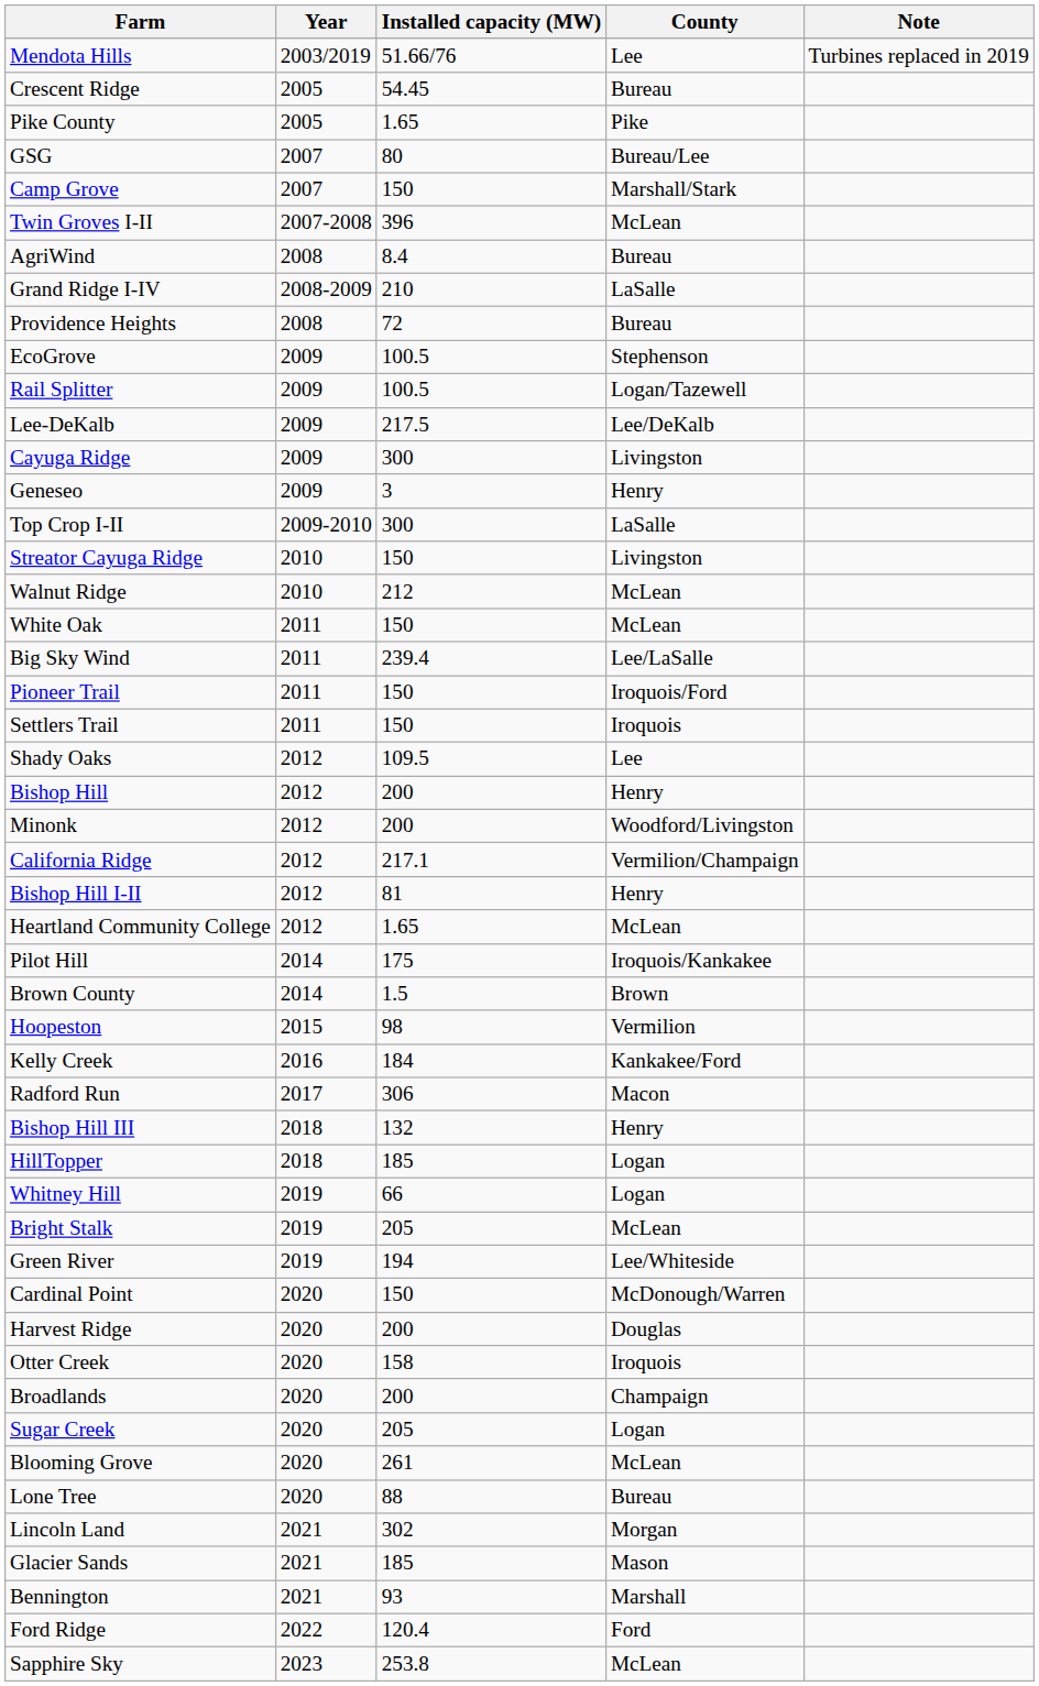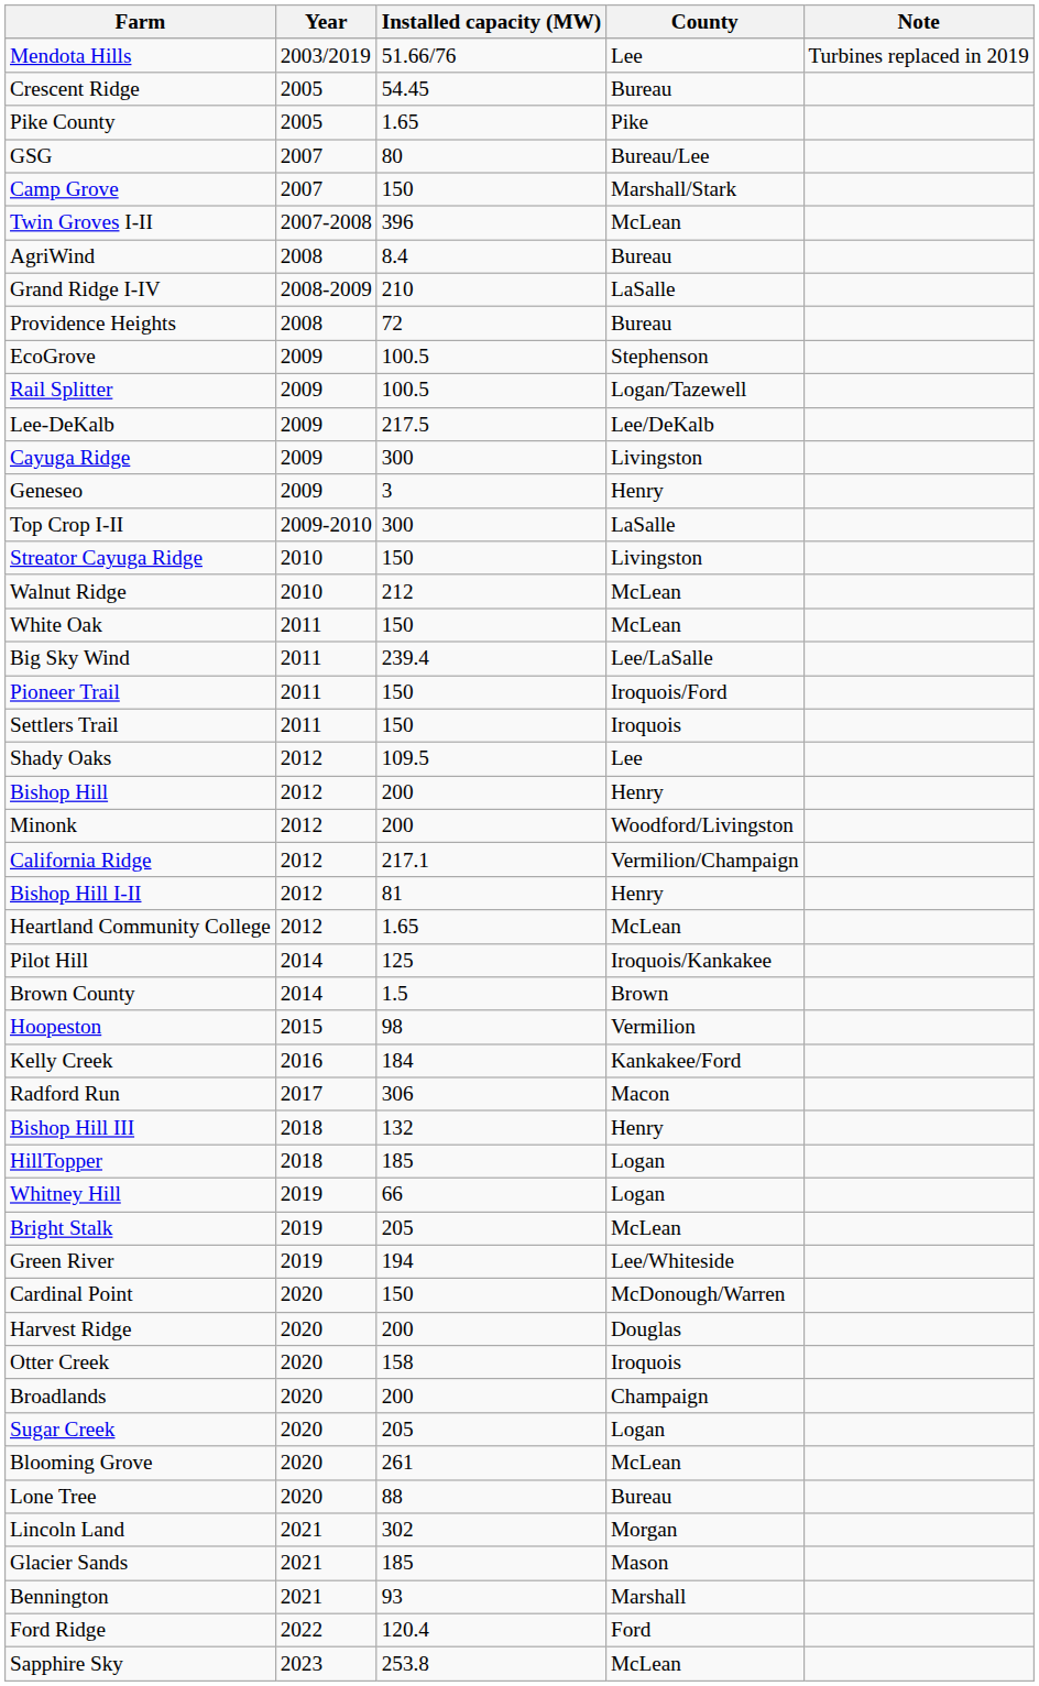 <table class="wikitable sortable">
 <tr>
 <th>Farm</th>
 <th>Year</th>
 <th>Installed capacity (MW)</th>
 <th>County</th>
 <th>Note</th>
 </tr>
 <tr>
 </tr>
 <tr>
 <td><a href='#'>Mendota Hills</a></td>
 <td>2003/2019</td>
 <td>51.66/76</td>
 <td>Lee</td>
 <td>Turbines replaced in 2019</td>
 </tr>
 <tr>
 <td>Crescent Ridge</td>
 <td>2005</td>
 <td>54.45</td>
 <td>Bureau</td>
 <td></td>
 </tr>
 <tr>
 <td>Pike County</td>
 <td>2005</td>
 <td>1.65</td>
 <td>Pike</td>
 <td></td>
 </tr>
 <tr>
 <td>GSG</td>
 <td>2007</td>
 <td>80</td>
 <td>Bureau/Lee</td>
 <td></td>
 </tr>
 <tr>
 <td><a href='#'>Camp Grove</a></td>
 <td>2007</td>
 <td>150</td>
 <td>Marshall/Stark</td>
 <td></td>
 </tr>
 <tr>
 <td><a href='#'>Twin Groves</a> I-II</td>
 <td>2007-2008</td>
 <td>396</td>
 <td>McLean</td>
 <td></td>
 </tr>
 <tr>
 <td>AgriWind</td>
 <td>2008</td>
 <td>8.4</td>
 <td>Bureau</td>
 <td></td>
 </tr>
 <tr>
 <td>Grand Ridge I-IV</td>
 <td>2008-2009</td>
 <td>210</td>
 <td>LaSalle</td>
 <td></td>
 </tr>
 <tr>
 <td>Providence Heights</td>
 <td>2008</td>
 <td>72</td>
 <td>Bureau</td>
 <td></td>
 </tr>
 <tr>
 <td>EcoGrove</td>
 <td>2009</td>
 <td>100.5</td>
 <td>Stephenson</td>
 <td></td>
 </tr>
 <tr>
 <td><a href='#'>Rail Splitter</a></td>
 <td>2009</td>
 <td>100.5</td>
 <td>Logan/Tazewell</td>
 <td></td>
 </tr>
 <tr>
 <td>Lee-DeKalb</td>
 <td>2009</td>
 <td>217.5</td>
 <td>Lee/DeKalb</td>
 <td></td>
 </tr>
 <tr>
 <td><a href='#'>Cayuga Ridge</a></td>
 <td>2009</td>
 <td>300</td>
 <td>Livingston</td>
 <td></td>
 </tr>
 <tr>
 <td>Geneseo</td>
 <td>2009</td>
 <td>3</td>
 <td>Henry</td>
 <td></td>
 </tr>
 <tr>
 <td>Top Crop I-II</td>
 <td>2009-2010</td>
 <td>300</td>
 <td>LaSalle</td>
 <td></td>
 </tr>
 <tr>
 <td><a href='#'>Streator Cayuga Ridge</a></td>
 <td>2010</td>
 <td>150</td>
 <td>Livingston</td>
 <td></td>
 </tr>
 <tr>
 <td>Walnut Ridge</td>
 <td>2010</td>
 <td>212</td>
 <td>McLean</td>
 <td></td>
 </tr>
 <tr>
 <td>White Oak</td>
 <td>2011</td>
 <td>150</td>
 <td>McLean</td>
 <td></td>
 </tr>
 <tr>
 <td>Big Sky Wind</td>
 <td>2011</td>
 <td>239.4</td>
 <td>Lee/LaSalle</td>
 <td></td>
 </tr>
 <tr>
 <td><a href='#'>Pioneer Trail</a></td>
 <td>2011</td>
 <td>150</td>
 <td>Iroquois/Ford</td>
 <td></td>
 </tr>
 <tr>
 <td>Settlers Trail</td>
 <td>2011</td>
 <td>150</td>
 <td>Iroquois</td>
 <td></td>
 </tr>
 <tr>
 <td>Shady Oaks</td>
 <td>2012</td>
 <td>109.5</td>
 <td>Lee</td>
 <td></td>
 </tr>
 <tr>
 <td><a href='#'>Bishop Hill</a></td>
 <td>2012</td>
 <td>200</td>
 <td>Henry</td>
 <td></td>
 </tr>
 <tr>
 <td>Minonk</td>
 <td>2012</td>
 <td>200</td>
 <td>Woodford/Livingston</td>
 <td></td>
 </tr>
 <tr>
 <td><a href='#'>California Ridge</a></td>
 <td>2012</td>
 <td>217.1</td>
 <td>Vermilion/Champaign</td>
 <td></td>
 </tr>
 <tr>
 <td><a href='#'>Bishop Hill I-II</a></td>
 <td>2012</td>
 <td>81</td>
 <td>Henry</td>
 <td></td>
 </tr>
 <tr>
 <td>Heartland Community College</td>
 <td>2012</td>
 <td>1.65</td>
 <td>McLean</td>
 <td></td>
 </tr>
 <tr>
 <td>Pilot Hill</td>
 <td>2014</td>
-<td>175</td>
+<td>125</td>
 <td>Iroquois/Kankakee</td>
 <td></td>
 </tr>
 <tr>
 <td>Brown County</td>
 <td>2014</td>
 <td>1.5</td>
 <td>Brown</td>
 <td></td>
 </tr>
 <tr>
 <td><a href='#'>Hoopeston</a></td>
 <td>2015</td>
 <td>98</td>
 <td>Vermilion</td>
 <td></td>
 </tr>
 <tr>
 <td>Kelly Creek</td>
 <td>2016</td>
 <td>184</td>
 <td>Kankakee/Ford</td>
 <td></td>
 </tr>
 <tr>
 <td>Radford Run</td>
 <td>2017</td>
 <td>306</td>
 <td>Macon</td>
 <td></td>
 </tr>
 <tr>
 <td><a href='#'>Bishop Hill III</a></td>
 <td>2018</td>
 <td>132</td>
 <td>Henry</td>
 <td></td>
 </tr>
 <tr>
 <td><a href='#'>HillTopper</a></td>
 <td>2018</td>
 <td>185</td>
 <td>Logan</td>
 <td></td>
 </tr>
 <tr>
 <td><a href='#'>Whitney Hill</a></td>
 <td>2019</td>
 <td>66</td>
 <td>Logan</td>
 <td></td>
 </tr>
 <tr>
 <td><a href='#'>Bright Stalk</a></td>
 <td>2019</td>
 <td>205</td>
 <td>McLean</td>
 <td></td>
 </tr>
 <tr>
 <td>Green River</td>
 <td>2019</td>
 <td>194</td>
 <td>Lee/Whiteside</td>
 <td></td>
 </tr>
 <tr>
 <td>Cardinal Point</td>
 <td>2020</td>
 <td>150</td>
 <td>McDonough/Warren</td>
 <td></td>
 </tr>
 <tr>
 <td>Harvest Ridge</td>
 <td>2020</td>
 <td>200</td>
 <td>Douglas</td>
 <td></td>
 </tr>
 <tr>
 <td>Otter Creek</td>
 <td>2020</td>
 <td>158</td>
 <td>Iroquois</td>
 <td></td>
 </tr>
 <tr>
 <td>Broadlands</td>
 <td>2020</td>
 <td>200</td>
 <td>Champaign</td>
 <td></td>
 </tr>
 <tr>
 <td><a href='#'>Sugar Creek</a></td>
 <td>2020</td>
 <td>205</td>
 <td>Logan</td>
 <td></td>
 </tr>
 <tr>
 <td>Blooming Grove</td>
 <td>2020</td>
 <td>261</td>
 <td>McLean</td>
 <td></td>
 </tr>
 <tr>
 <td>Lone Tree</td>
 <td>2020</td>
 <td>88</td>
 <td>Bureau</td>
 <td></td>
 </tr>
 <tr>
 <td>Lincoln Land</td>
 <td>2021</td>
 <td>302</td>
 <td>Morgan</td>
 <td></td>
 </tr>
 <tr>
 <td>Glacier Sands</td>
 <td>2021</td>
 <td>185</td>
 <td>Mason </td>
 <td></td>
 </tr>
 <tr>
 <td>Bennington</td>
 <td>2021</td>
 <td>93</td>
 <td>Marshall</td>
 <td></td>
 </tr>
 <tr>
 <td>Ford Ridge</td>
 <td>2022</td>
 <td>120.4</td>
 <td>Ford</td>
 <td></td>
 </tr>
 <tr>
 <td>Sapphire Sky</td>
 <td>2023</td>
 <td>253.8</td>
 <td>McLean</td>
 <td></td>
 </tr>
 </table>
